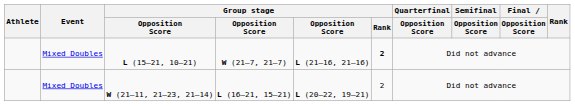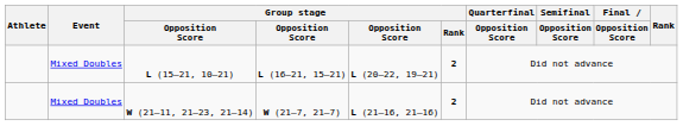 <table class="wikitable" style="font-size:90%">
 <tr>
 <th rowspan=2>Athlete</th>
 <th rowspan=2>Event</th>
 <th colspan=4>Group stage</th>
 <th>Quarterfinal</th>
 <th>Semifinal</th>
 <th>Final / </th>
 <th rowspan=2>Rank</th>
 </tr>
 <tr style="font-size:95%">
 <th>Opposition<br>Score</th>
 <th>Opposition<br>Score</th>
 <th>Opposition<br>Score</th>
 <th>Rank</th>
 <th>Opposition<br>Score</th>
 <th>Opposition<br>Score</th>
 <th>Opposition<br>Score</th>
 </tr>
 <tr align=center>
 <td align=left><br></td>
 <td align=left><a href='#'>Mixed Doubles</a></td>
 <td><br><br><strong>L</strong> (15–21, 10–21)</td>
-<td><br><br><strong>W</strong> (21–7, 21–7)</td>
-<td><br><br><strong>L</strong> (21–16, 21–16)</td>
+<td><br><br><strong>L</strong> (16–21, 15–21)</td>
+<td><br><br><strong>L</strong> (20–22, 19–21)</td>
 <td><strong>2</strong></td>
 <td colspan=4>Did not advance</td>
 </tr>
 <tr align=center>
 <td align=left><br></td>
 <td align=left><a href='#'>Mixed Doubles</a></td>
 <td><br><br><strong>W</strong> (21–11, 21–23, 21–14)</td>
-<td><br><br><strong>L</strong> (16–21, 15–21)</td>
-<td><br><br><strong>L</strong> (20–22, 19–21)</td>
-<td>2</td>
+<td><br><br><strong>W</strong> (21–7, 21–7)</td>
+<td><br><br><strong>L</strong> (21–16, 21–16)</td>
+<td><strong>2</strong></td>
 <td colspan=4>Did not advance</td>
 </tr>
 </table>
